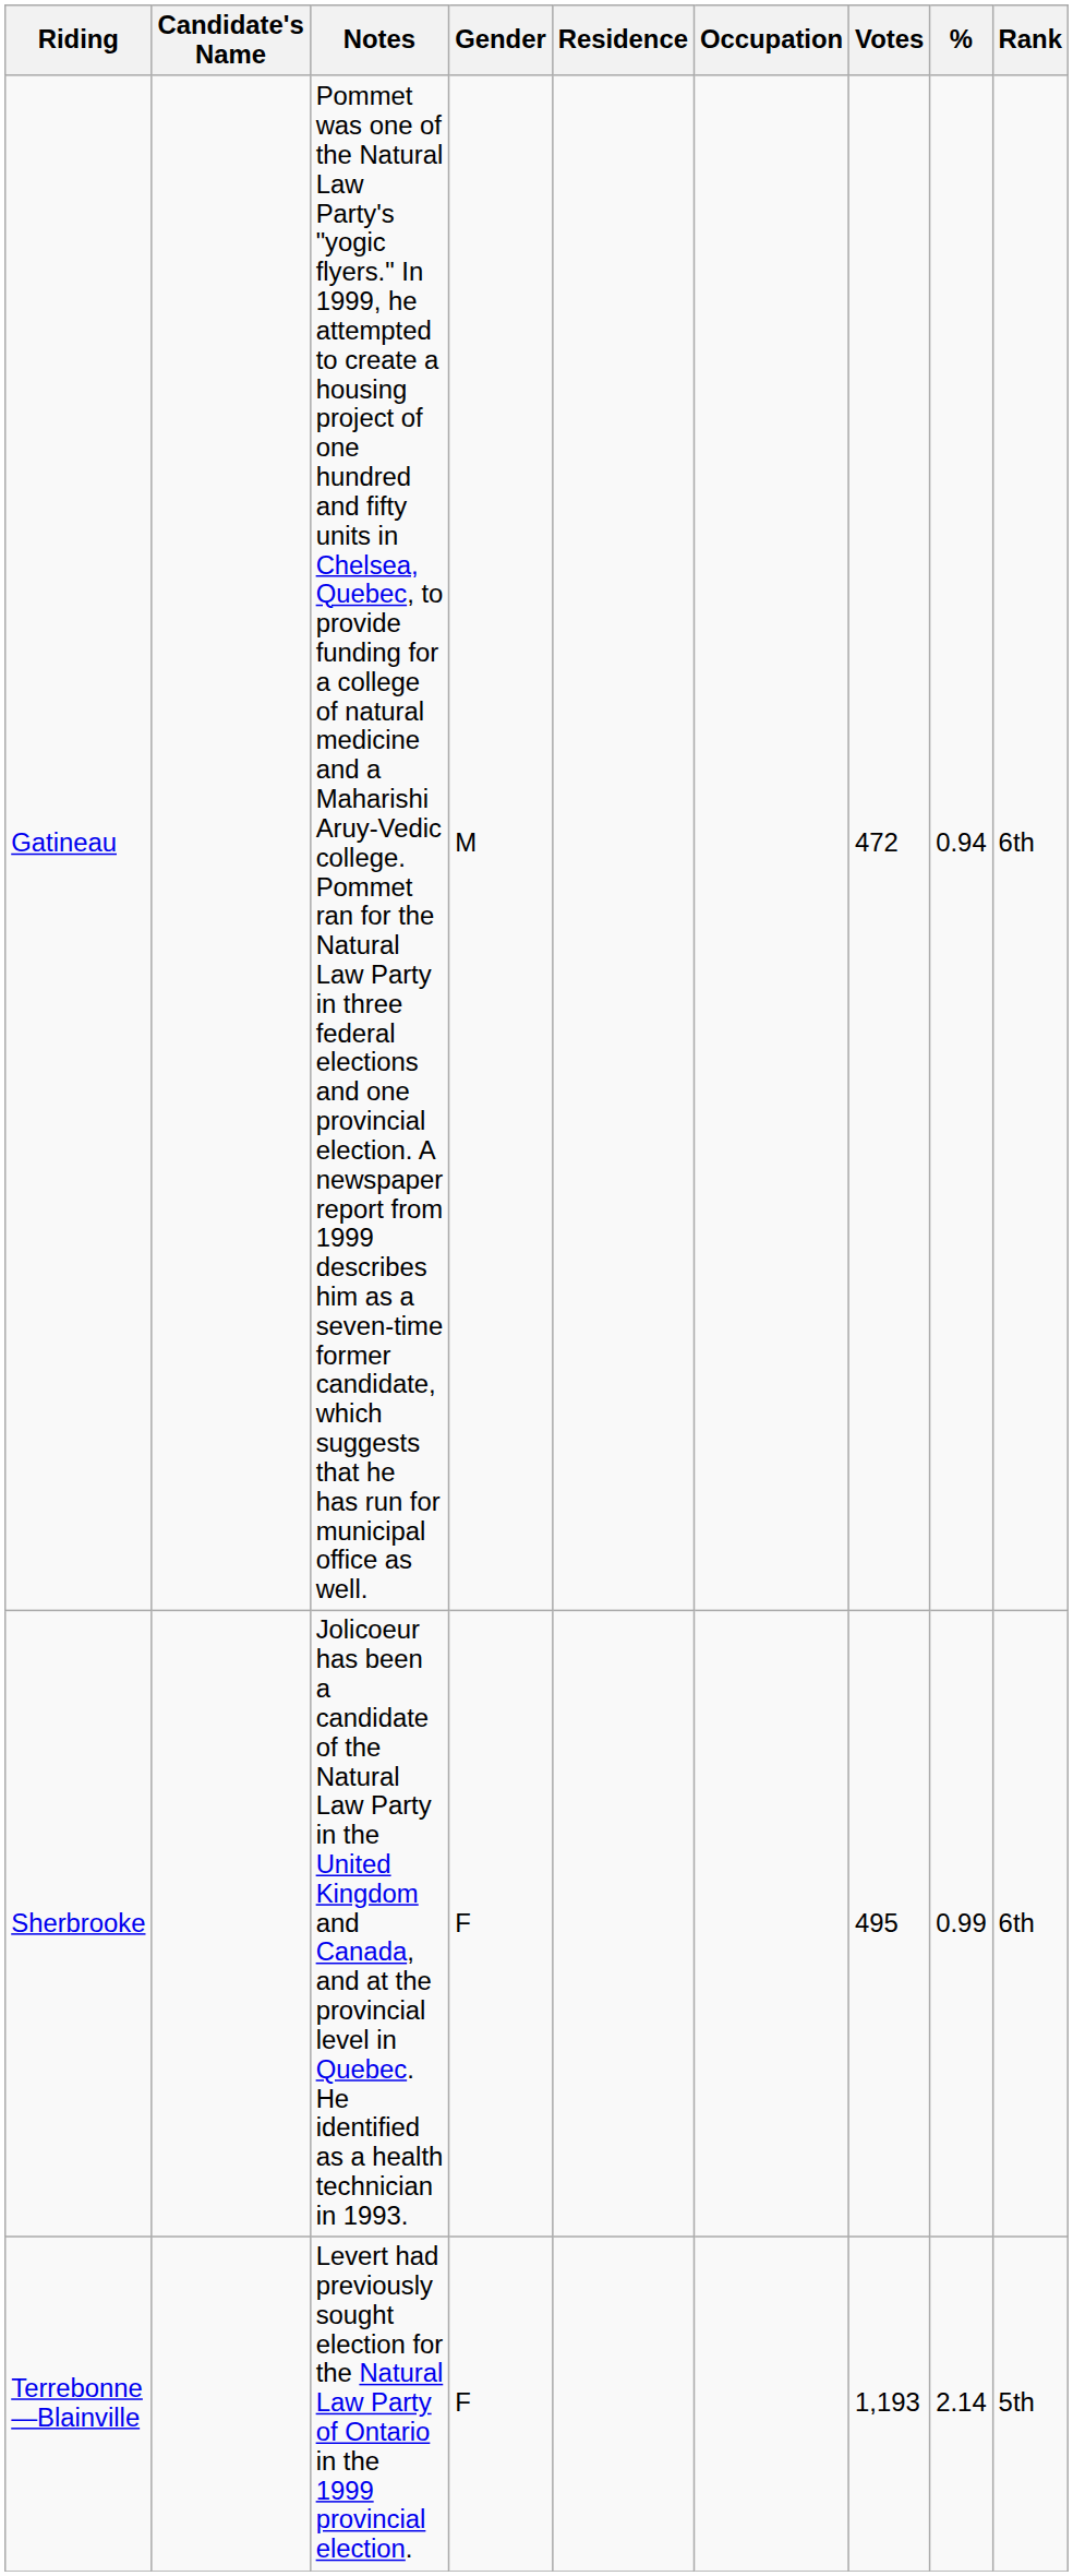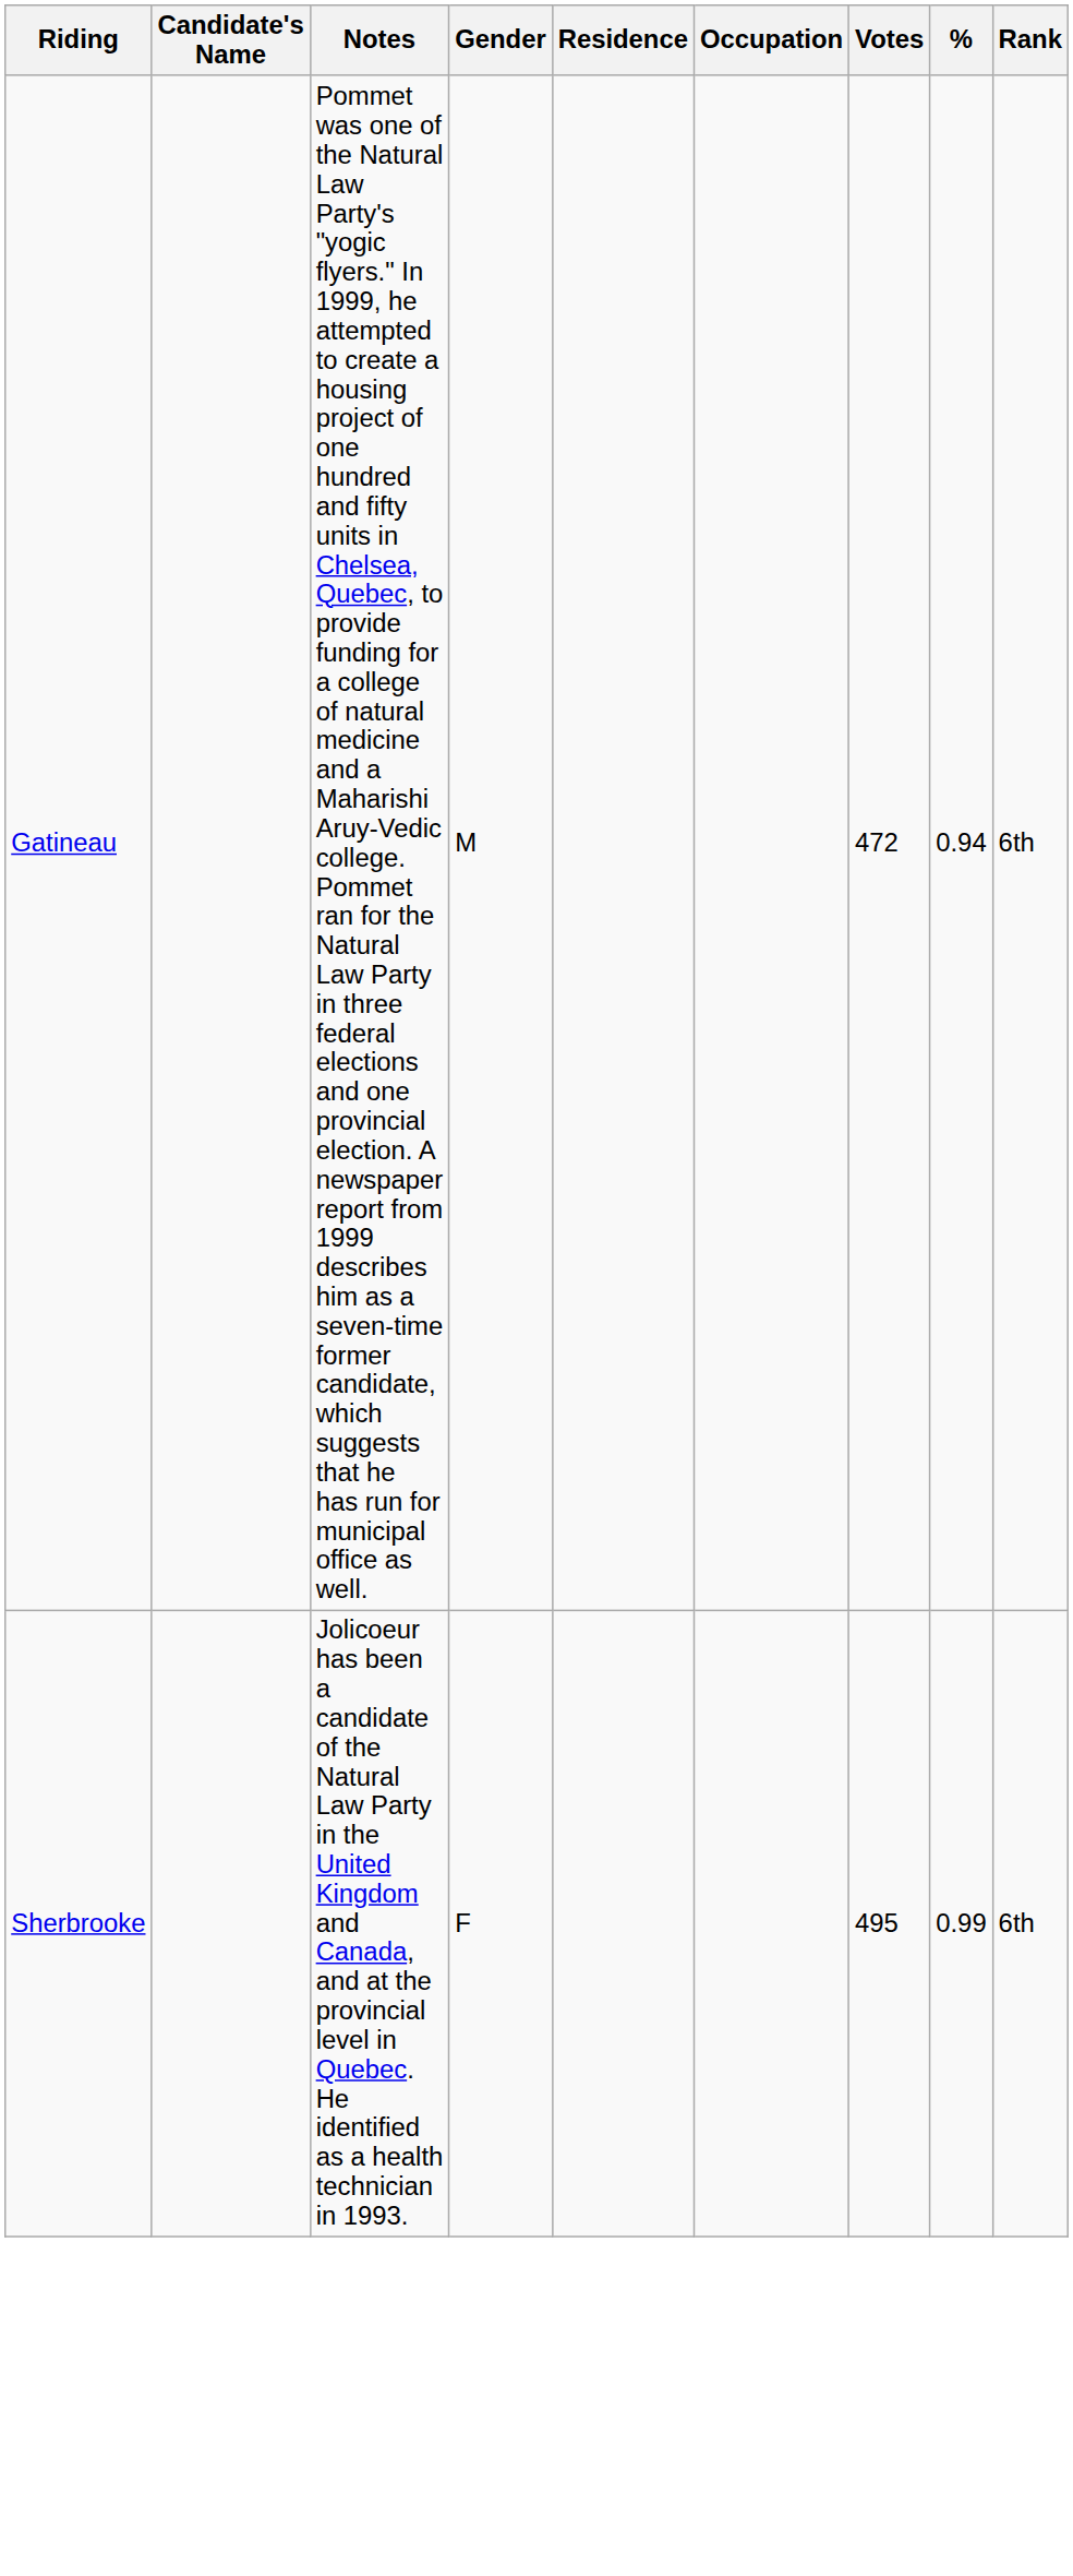 <table class="wikitable sortable" width="100%">
 <tr>
 <th>Riding</th>
 <th>Candidate's Name</th>
 <th>Notes</th>
 <th>Gender</th>
 <th>Residence</th>
 <th>Occupation</th>
 <th>Votes</th>
 <th>%</th>
 <th>Rank</th>
 </tr>
 <tr>
 <td><a href='#'>Gatineau</a></td>
 <td></td>
 <td>Pommet was one of the Natural Law Party's "yogic flyers." In 1999, he attempted to create a housing project of one hundred and fifty units in <a href='#'>Chelsea, Quebec</a>, to provide funding for a college of natural medicine and a Maharishi Aruy-Vedic college. Pommet ran for the Natural Law Party in three federal elections and one provincial election. A newspaper report from 1999 describes him as a seven-time former candidate, which suggests that he has run for municipal office as well.</td>
 <td>M</td>
 <td></td>
 <td></td>
 <td>472</td>
 <td>0.94</td>
 <td>6th</td>
 </tr>
 <tr>
 <td><a href='#'>Sherbrooke</a></td>
 <td></td>
 <td>Jolicoeur has been a candidate of the Natural Law Party in the <a href='#'>United Kingdom</a> and <a href='#'>Canada</a>, and at the provincial level in <a href='#'>Quebec</a>. He identified as a health technician in 1993.</td>
 <td>F</td>
 <td></td>
 <td></td>
 <td>495</td>
 <td>0.99</td>
 <td>6th</td>
 </tr>
-<tr>
-<td><a href='#'>Terrebonne—Blainville</a></td>
-<td></td>
-<td>Levert had previously sought election for the <a href='#'>Natural Law Party of Ontario</a> in the <a href='#'>1999 provincial election</a>.</td>
-<td>F</td>
-<td></td>
-<td></td>
-<td>1,193</td>
-<td>2.14</td>
-<td>5th</td>
-</tr>
 </table>
